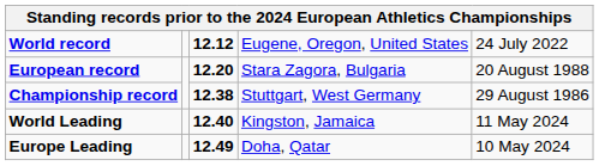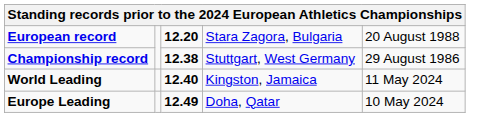 <table class="wikitable">
 <tr>
 <th colspan="5">Standing records prior to the 2024 European Athletics Championships</th>
-</tr>
-<tr>
-<td><strong><a href='#'>World record</a></strong></td>
-<td></td>
-<td><strong>12.12</strong> </td>
-<td><a href='#'>Eugene, Oregon</a>, <a href='#'>United States</a></td>
-<td>24 July 2022</td>
 </tr>
 <tr>
 <td><strong><a href='#'>European record</a></strong></td>
 <td rowspan="2"></td>
 <td><strong>12.20</strong></td>
 <td><a href='#'>Stara Zagora</a>, <a href='#'>Bulgaria</a></td>
 <td>20 August 1988</td>
 </tr>
 <tr>
 <td><strong><a href='#'>Championship record</a></strong></td>
 <td><strong>12.38</strong></td>
 <td><a href='#'>Stuttgart</a>, <a href='#'>West Germany</a></td>
 <td>29 August 1986</td>
 </tr>
 <tr>
 <td><strong>World Leading</strong></td>
 <td></td>
 <td><strong>12.40</strong></td>
 <td><a href='#'>Kingston</a>, <a href='#'>Jamaica</a></td>
 <td>11 May 2024</td>
 </tr>
 <tr>
 <td><strong>Europe Leading</strong></td>
 <td></td>
 <td><strong>12.49</strong></td>
 <td><a href='#'>Doha</a>, <a href='#'>Qatar</a></td>
 <td>10 May 2024</td>
 </tr>
 </table>
